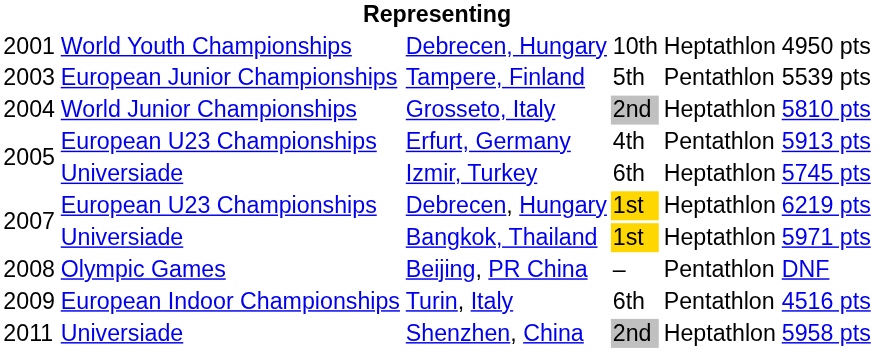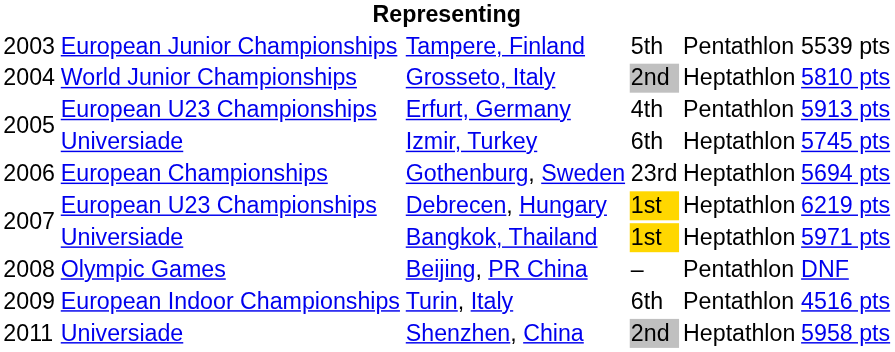 <table>
 <tr>
 <th colspan="6">Representing </th>
-</tr>
-<tr>
-<td>2001</td>
-<td><a href='#'>World Youth Championships</a></td>
-<td><a href='#'>Debrecen, Hungary</a></td>
-<td>10th</td>
-<td>Heptathlon</td>
-<td>4950 pts</td>
 </tr>
 <tr>
 <td>2003</td>
 <td><a href='#'>European Junior Championships</a></td>
 <td><a href='#'>Tampere, Finland</a></td>
 <td>5th</td>
 <td>Pentathlon</td>
 <td>5539 pts</td>
 </tr>
 <tr>
 <td>2004</td>
 <td><a href='#'>World Junior Championships</a></td>
 <td><a href='#'>Grosseto, Italy</a></td>
 <td bgcolor=silver>2nd</td>
 <td>Heptathlon</td>
 <td><a href='#'>5810 pts</a></td>
 </tr>
 <tr>
 <td rowspan=2>2005</td>
 <td><a href='#'>European U23 Championships</a></td>
 <td><a href='#'>Erfurt, Germany</a></td>
 <td>4th</td>
 <td>Pentathlon</td>
 <td><a href='#'>5913 pts</a></td>
 </tr>
 <tr>
 <td><a href='#'>Universiade</a></td>
 <td><a href='#'>Izmir, Turkey</a></td>
 <td>6th</td>
 <td>Heptathlon</td>
 <td><a href='#'>5745 pts</a></td>
+</tr>
+<tr>
+<td>2006</td>
+<td><a href='#'>European Championships</a></td>
+<td><a href='#'>Gothenburg</a>, <a href='#'>Sweden</a></td>
+<td>23rd</td>
+<td>Heptathlon</td>
+<td><a href='#'>5694 pts</a></td>
 </tr>
 <tr>
 <td rowspan=2>2007</td>
 <td><a href='#'>European U23 Championships</a></td>
 <td><a href='#'>Debrecen</a>, <a href='#'>Hungary</a></td>
 <td bgcolor="gold">1st</td>
 <td>Heptathlon</td>
 <td><a href='#'>6219 pts</a></td>
 </tr>
 <tr>
 <td><a href='#'>Universiade</a></td>
 <td><a href='#'>Bangkok, Thailand</a></td>
 <td bgcolor="gold">1st</td>
 <td>Heptathlon</td>
 <td><a href='#'>5971 pts</a></td>
 </tr>
 <tr>
 <td>2008</td>
 <td><a href='#'>Olympic Games</a></td>
 <td><a href='#'>Beijing</a>, <a href='#'>PR China</a></td>
 <td>–</td>
 <td>Pentathlon</td>
 <td><a href='#'>DNF</a></td>
 </tr>
 <tr>
 <td>2009</td>
 <td><a href='#'>European Indoor Championships</a></td>
 <td><a href='#'>Turin</a>, <a href='#'>Italy</a></td>
 <td>6th</td>
 <td>Pentathlon</td>
 <td><a href='#'>4516 pts</a></td>
 </tr>
 <tr>
 <td>2011</td>
 <td><a href='#'>Universiade</a></td>
 <td><a href='#'>Shenzhen</a>, <a href='#'>China</a></td>
 <td bgcolor="silver">2nd</td>
 <td>Heptathlon</td>
 <td><a href='#'>5958 pts</a></td>
 </tr>
 </table>
